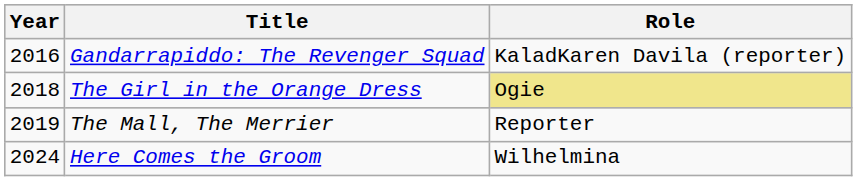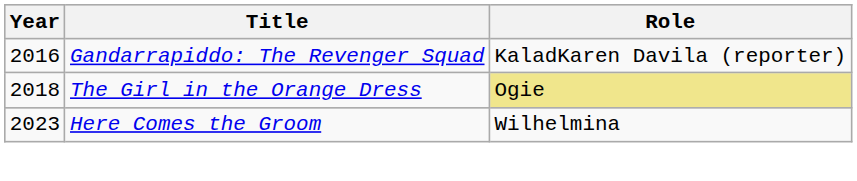 <table class="wikitable sortable">
 <tr>
 <th>Year</th>
 <th>Title</th>
 <th>Role</th>
 </tr>
 <tr>
 <td>2016</td>
 <td><em><a href='#'>Gandarrapiddo: The Revenger Squad</a></em></td>
 <td>KaladKaren Davila (reporter)</td>
 </tr>
 <tr>
 <td>2018</td>
 <td><em><a href='#'>The Girl in the Orange Dress</a></em></td>
 <td style="background: khaki;">Ogie</td>
 </tr>
 <tr>
-<td>2019</td>
-<td><em>The Mall, The Merrier</em></td>
-<td>Reporter</td>
-</tr>
-<tr>
-<td>2024</td>
+<td>2023</td>
 <td><em><a href='#'>Here Comes the Groom</a></em></td>
 <td>Wilhelmina</td>
 </tr>
 </table>
